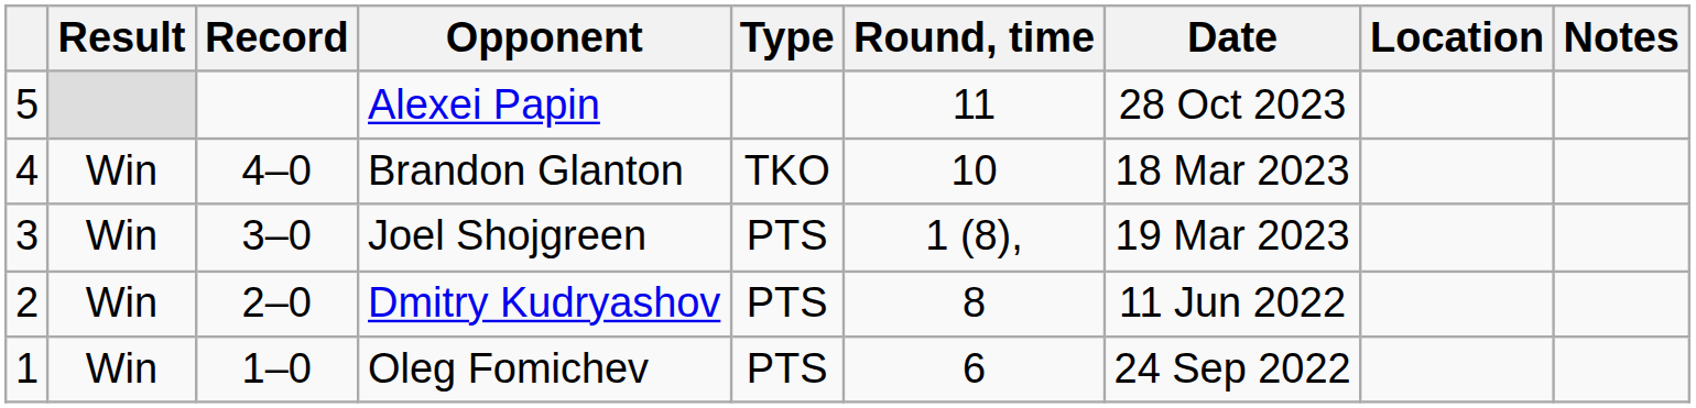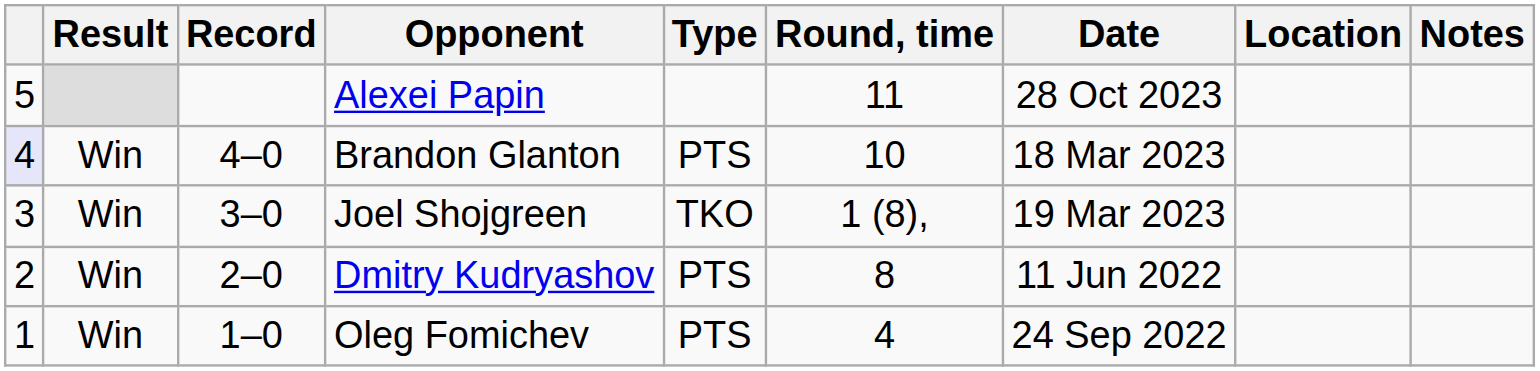 <table class="wikitable" style="text-align:center">
 <tr>
 <th></th>
 <th>Result</th>
 <th>Record</th>
 <th>Opponent</th>
 <th>Type</th>
 <th>Round, time</th>
 <th>Date</th>
 <th>Location</th>
 <th>Notes</th>
 </tr>
 <tr>
 <td>5</td>
 <td style="background:#DDD"></td>
 <td></td>
 <td style="text-align:left;"><a href='#'>Alexei Papin</a></td>
 <td></td>
 <td>11</td>
 <td>28 Oct 2023</td>
 <td style="text-align:left;"></td>
 <td style="text-align:left;"></td>
 </tr>
 <tr>
-<td>4</td>
+<td style="background: lavender;">4</td>
 <td>Win</td>
 <td>4–0</td>
 <td style="text-align:left;">Brandon Glanton</td>
-<td>TKO</td>
+<td>PTS</td>
 <td>10</td>
 <td>18 Mar 2023</td>
 <td style="text-align:left;"></td>
 <td></td>
 </tr>
 <tr>
 <td>3</td>
 <td>Win</td>
 <td>3–0</td>
 <td style="text-align:left;">Joel Shojgreen</td>
-<td>PTS</td>
+<td>TKO</td>
 <td>1 (8), </td>
 <td>19 Mar 2023</td>
 <td style="text-align:left;"></td>
 <td></td>
 </tr>
 <tr>
 <td>2</td>
 <td>Win</td>
 <td>2–0</td>
 <td style="text-align:left;"><a href='#'>Dmitry Kudryashov</a></td>
 <td>PTS</td>
 <td>8</td>
 <td>11 Jun 2022</td>
 <td style="text-align:left;"></td>
 <td></td>
 </tr>
 <tr>
 <td>1</td>
 <td>Win</td>
 <td>1–0</td>
 <td style="text-align:left;">Oleg Fomichev</td>
 <td>PTS</td>
-<td>6</td>
+<td>4</td>
 <td>24 Sep 2022</td>
 <td style="text-align:left;"></td>
 <td></td>
 </tr>
 </table>
